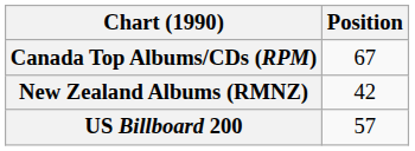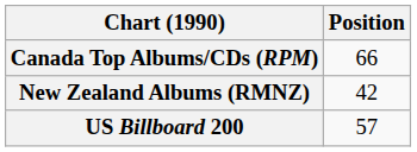 <table class="wikitable sortable plainrowheaders" style="text-align:center">
 <tr>
 <th>Chart (1990)</th>
 <th>Position</th>
 </tr>
 <tr>
 <th scope="row">Canada Top Albums/CDs (<em>RPM</em>)</th>
-<td>67</td>
+<td>66</td>
 </tr>
 <tr>
 <th scope="row">New Zealand Albums (RMNZ)</th>
 <td>42</td>
 </tr>
 <tr>
 <th scope="row">US <em>Billboard</em> 200</th>
 <td>57</td>
 </tr>
 </table>
